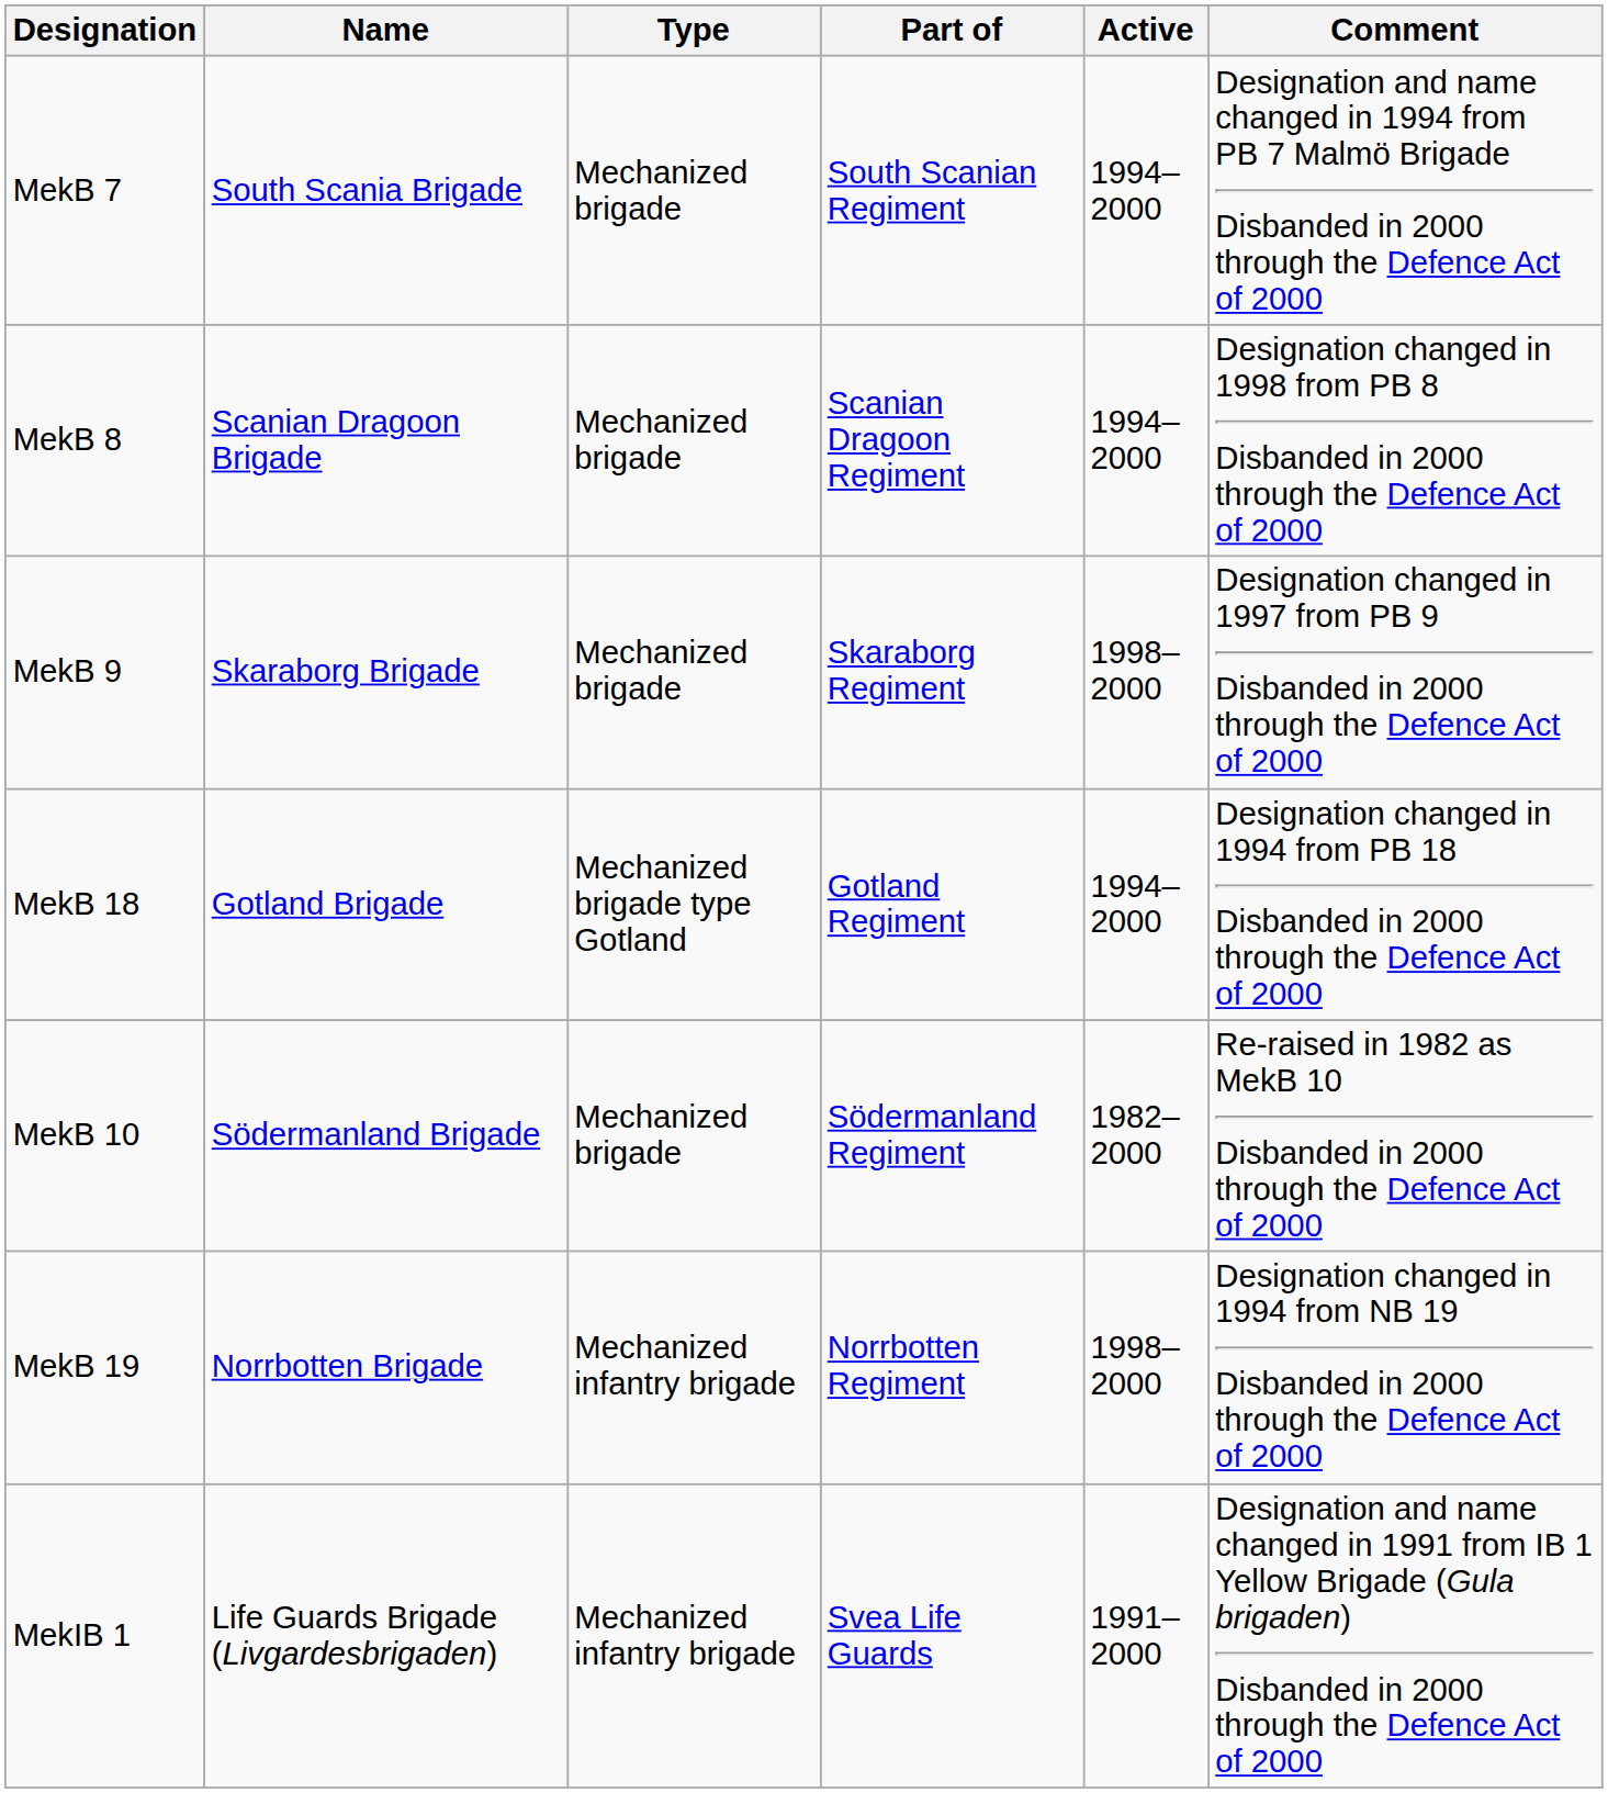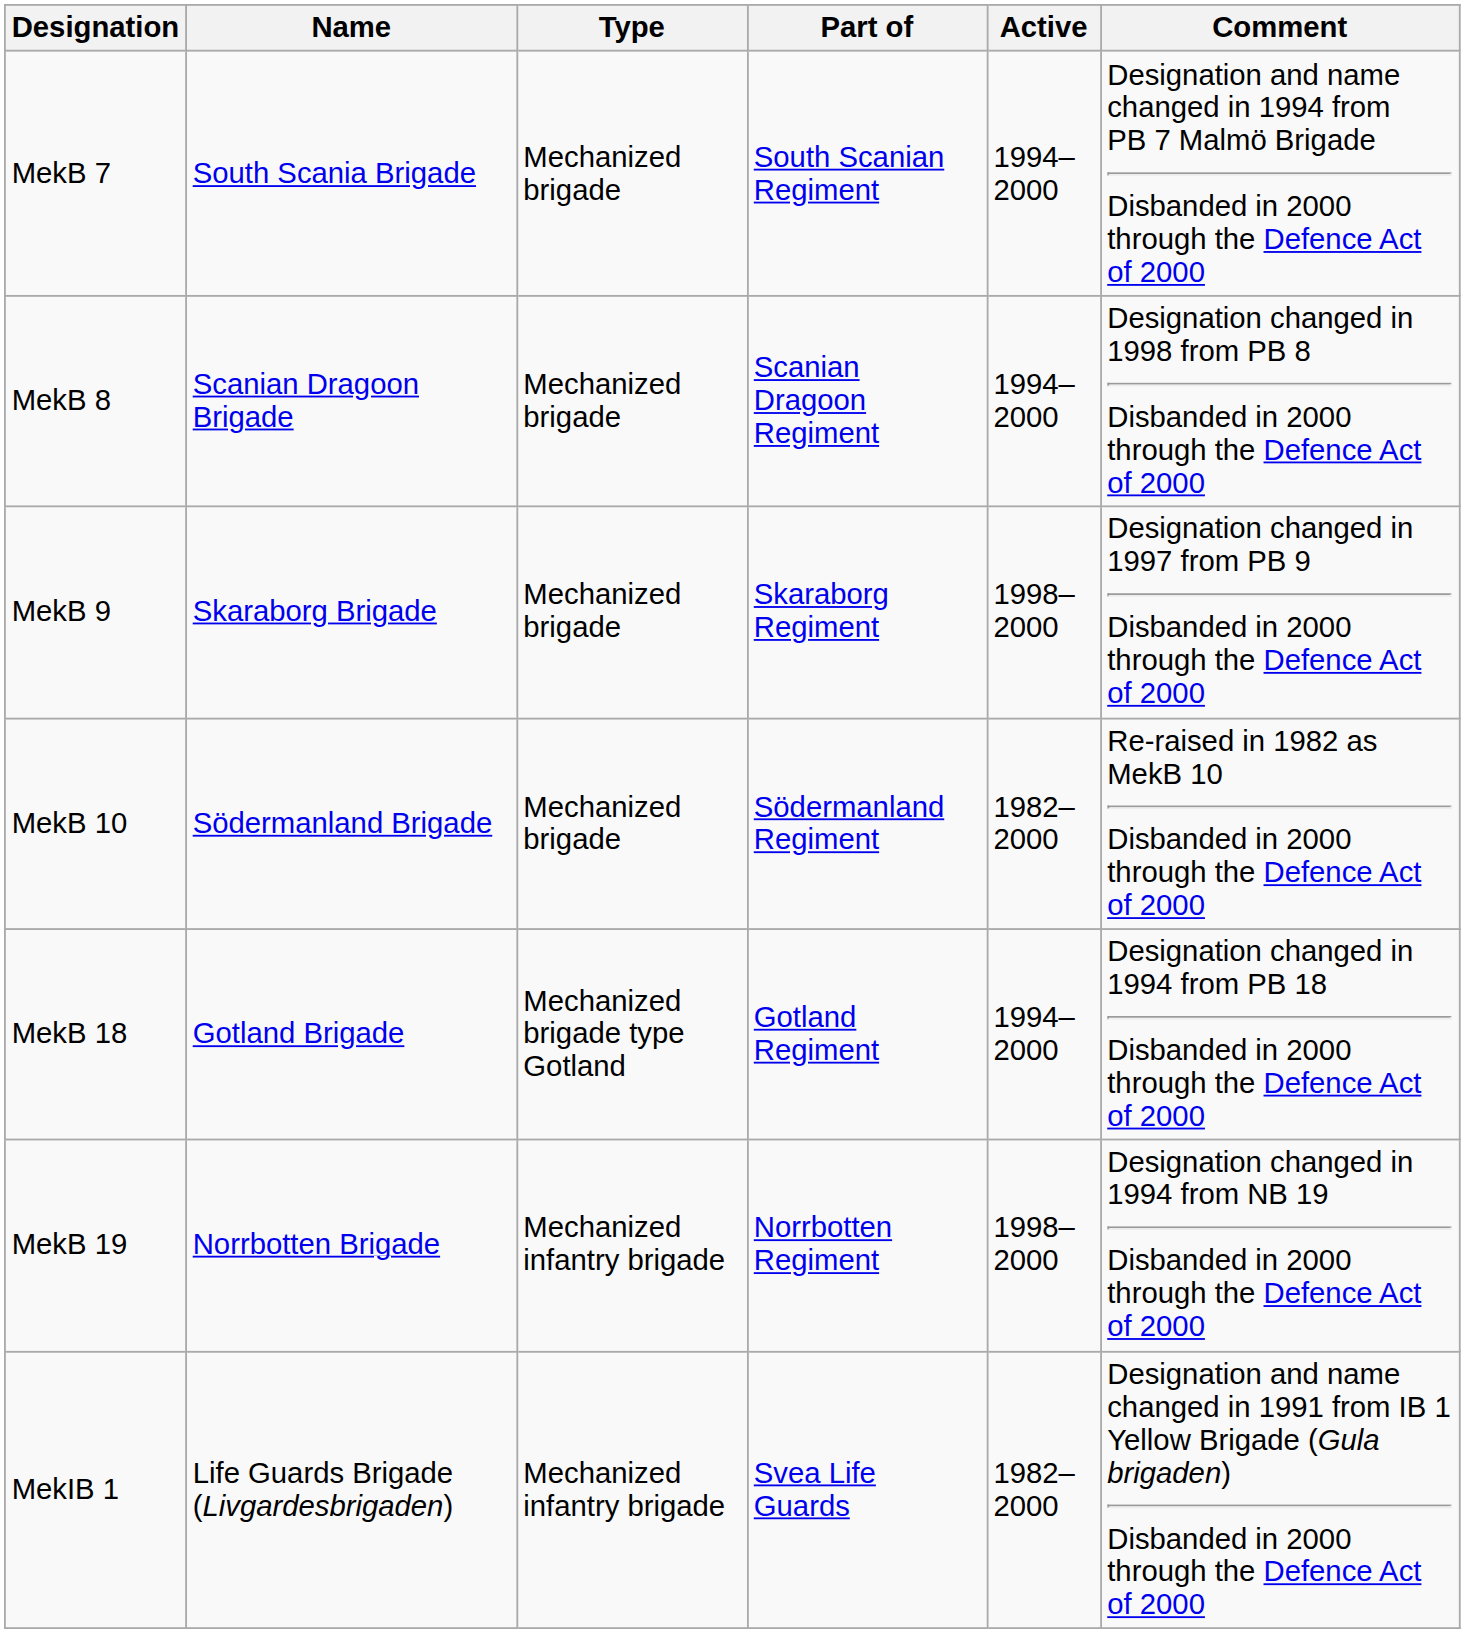 <table class="wikitable sortable" width="90%">
 <tr>
 <th>Designation</th>
 <th>Name</th>
 <th>Type</th>
 <th>Part of</th>
 <th>Active</th>
 <th>Comment</th>
 </tr>
 <tr>
 <td>MekB 7</td>
 <td><a href='#'>South Scania Brigade</a></td>
 <td>Mechanized brigade</td>
 <td><a href='#'>South Scanian Regiment</a></td>
 <td>1994–2000</td>
 <td>Designation and name changed in 1994 from PB 7 Malmö Brigade<hr>Disbanded in 2000 through the <a href='#'>Defence Act of 2000</a></td>
 </tr>
 <tr>
 <td>MekB 8</td>
 <td><a href='#'>Scanian Dragoon Brigade</a></td>
 <td>Mechanized brigade</td>
 <td><a href='#'>Scanian Dragoon Regiment</a></td>
 <td>1994–2000</td>
 <td>Designation changed in 1998 from PB 8<hr>Disbanded in 2000 through the <a href='#'>Defence Act of 2000</a></td>
 </tr>
 <tr>
 <td>MekB 9</td>
 <td><a href='#'>Skaraborg Brigade</a></td>
 <td>Mechanized brigade</td>
 <td><a href='#'>Skaraborg Regiment</a></td>
 <td>1998–2000</td>
 <td>Designation changed in 1997 from PB 9<hr>Disbanded in 2000 through the <a href='#'>Defence Act of 2000</a></td>
 </tr>
 <tr>
+<td>MekB 10</td>
+<td><a href='#'>Södermanland Brigade</a></td>
+<td>Mechanized brigade</td>
+<td><a href='#'>Södermanland Regiment</a></td>
+<td>1982–2000</td>
+<td>Re-raised in 1982 as MekB 10<hr>Disbanded in 2000 through the <a href='#'>Defence Act of 2000</a></td>
+</tr>
+<tr>
 <td>MekB 18</td>
 <td><a href='#'>Gotland Brigade</a></td>
 <td>Mechanized brigade type Gotland</td>
 <td><a href='#'>Gotland Regiment</a></td>
 <td>1994–2000</td>
 <td>Designation changed in 1994 from PB 18<hr>Disbanded in 2000 through the <a href='#'>Defence Act of 2000</a></td>
-</tr>
-<tr>
-<td>MekB 10</td>
-<td><a href='#'>Södermanland Brigade</a></td>
-<td>Mechanized brigade</td>
-<td><a href='#'>Södermanland Regiment</a></td>
-<td>1982–2000</td>
-<td>Re-raised in 1982 as MekB 10<hr>Disbanded in 2000 through the <a href='#'>Defence Act of 2000</a></td>
 </tr>
 <tr>
 <td>MekB 19</td>
 <td><a href='#'>Norrbotten Brigade</a></td>
 <td>Mechanized infantry brigade</td>
 <td><a href='#'>Norrbotten Regiment</a></td>
 <td>1998–2000</td>
 <td>Designation changed in 1994 from NB 19<hr>Disbanded in 2000 through the <a href='#'>Defence Act of 2000</a></td>
 </tr>
 <tr>
 <td>MekIB 1</td>
 <td>Life Guards Brigade (<em>Livgardesbrigaden</em>)</td>
 <td>Mechanized infantry brigade</td>
 <td><a href='#'>Svea Life Guards</a></td>
-<td>1991–2000</td>
+<td>1982–2000</td>
 <td>Designation and name changed in 1991 from IB 1 Yellow Brigade (<em>Gula brigaden</em>)<hr>Disbanded in 2000 through the <a href='#'>Defence Act of 2000</a></td>
 </tr>
 </table>
